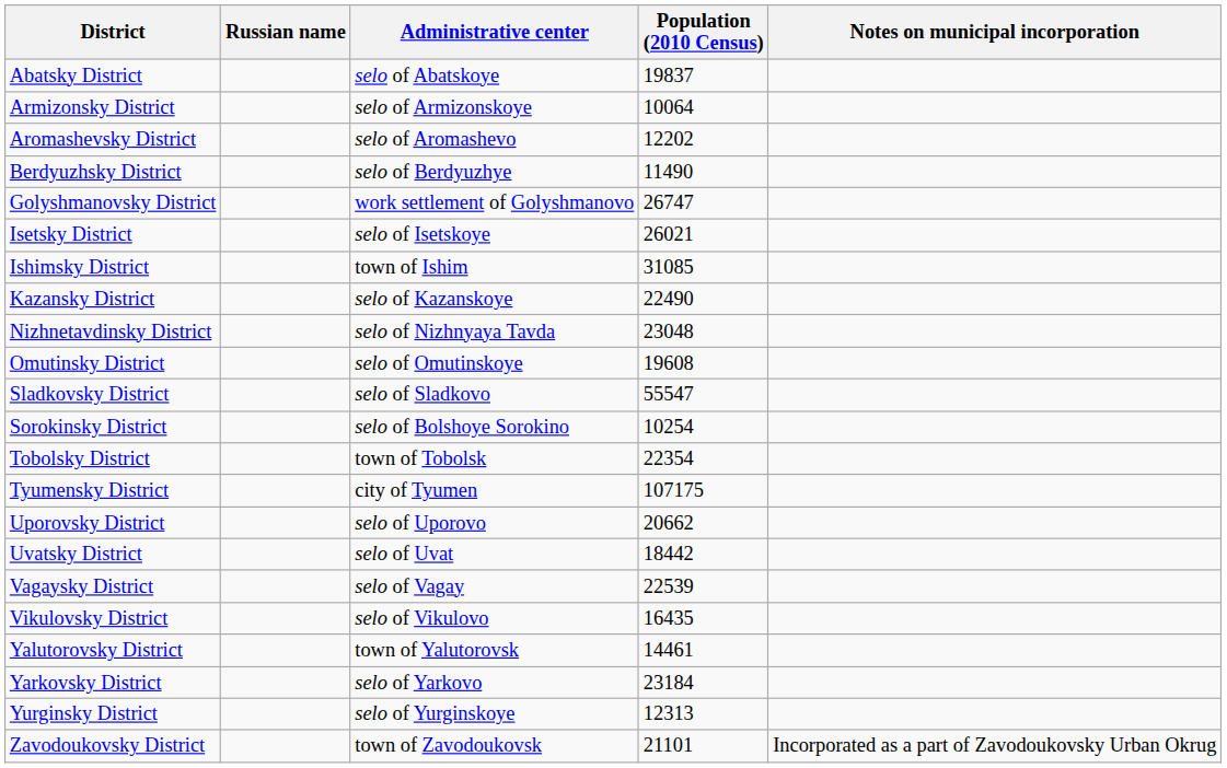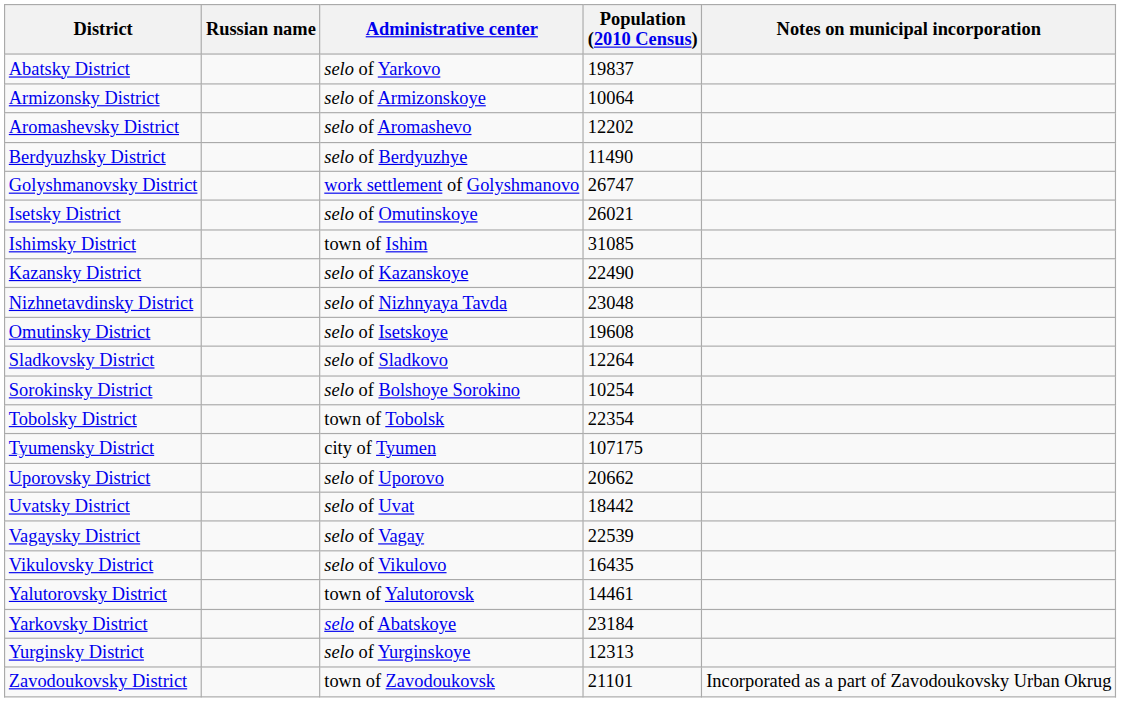 <table class="wikitable sortable">
 <tr>
 <th>District</th>
 <th>Russian name</th>
 <th><a href='#'>Administrative center</a></th>
 <th>Population<br>(<a href='#'>2010 Census</a>)</th>
 <th class="unsortable">Notes on municipal incorporation</th>
 </tr>
 <tr>
 <td><a href='#'>Abatsky District</a></td>
 <td></td>
-<td><em><a href='#'>selo</a></em> of <a href='#'>Abatskoye</a></td>
+<td><em>selo</em> of <a href='#'>Yarkovo</a></td>
 <td>19837</td>
 <td></td>
 </tr>
 <tr>
 <td><a href='#'>Armizonsky District</a></td>
 <td></td>
 <td><em>selo</em> of <a href='#'>Armizonskoye</a></td>
 <td>10064</td>
 <td></td>
 </tr>
 <tr>
 <td><a href='#'>Aromashevsky District</a></td>
 <td></td>
 <td><em>selo</em> of <a href='#'>Aromashevo</a></td>
 <td>12202</td>
 <td></td>
 </tr>
 <tr>
 <td><a href='#'>Berdyuzhsky District</a></td>
 <td></td>
 <td><em>selo</em> of <a href='#'>Berdyuzhye</a></td>
 <td>11490</td>
 <td></td>
 </tr>
 <tr>
 <td><a href='#'>Golyshmanovsky District</a></td>
 <td></td>
 <td><a href='#'>work settlement</a> of <a href='#'>Golyshmanovo</a></td>
 <td>26747</td>
 <td></td>
 </tr>
 <tr>
 <td><a href='#'>Isetsky District</a></td>
 <td></td>
-<td><em>selo</em> of <a href='#'>Isetskoye</a></td>
+<td><em>selo</em> of <a href='#'>Omutinskoye</a></td>
 <td>26021</td>
 <td></td>
 </tr>
 <tr>
 <td><a href='#'>Ishimsky District</a></td>
 <td></td>
 <td>town of <a href='#'>Ishim</a></td>
 <td>31085</td>
 <td></td>
 </tr>
 <tr>
 <td><a href='#'>Kazansky District</a></td>
 <td></td>
 <td><em>selo</em> of <a href='#'>Kazanskoye</a></td>
 <td>22490</td>
 <td></td>
 </tr>
 <tr>
 <td><a href='#'>Nizhnetavdinsky District</a></td>
 <td></td>
 <td><em>selo</em> of <a href='#'>Nizhnyaya Tavda</a></td>
 <td>23048</td>
 <td></td>
 </tr>
 <tr>
 <td><a href='#'>Omutinsky District</a></td>
 <td></td>
-<td><em>selo</em> of <a href='#'>Omutinskoye</a></td>
+<td><em>selo</em> of <a href='#'>Isetskoye</a></td>
 <td>19608</td>
 <td></td>
 </tr>
 <tr>
 <td><a href='#'>Sladkovsky District</a></td>
 <td></td>
 <td><em>selo</em> of <a href='#'>Sladkovo</a></td>
-<td>55547</td>
+<td>12264</td>
 <td></td>
 </tr>
 <tr>
 <td><a href='#'>Sorokinsky District</a></td>
 <td></td>
 <td><em>selo</em> of <a href='#'>Bolshoye Sorokino</a></td>
 <td>10254</td>
 <td></td>
 </tr>
 <tr>
 <td><a href='#'>Tobolsky District</a></td>
 <td></td>
 <td>town of <a href='#'>Tobolsk</a></td>
 <td>22354</td>
 <td></td>
 </tr>
 <tr>
 <td><a href='#'>Tyumensky District</a></td>
 <td></td>
 <td>city of <a href='#'>Tyumen</a></td>
 <td>107175</td>
 <td></td>
 </tr>
 <tr>
 <td><a href='#'>Uporovsky District</a></td>
 <td></td>
 <td><em>selo</em> of <a href='#'>Uporovo</a></td>
 <td>20662</td>
 <td></td>
 </tr>
 <tr>
 <td><a href='#'>Uvatsky District</a></td>
 <td></td>
 <td><em>selo</em> of <a href='#'>Uvat</a></td>
 <td>18442</td>
 <td></td>
 </tr>
 <tr>
 <td><a href='#'>Vagaysky District</a></td>
 <td></td>
 <td><em>selo</em> of <a href='#'>Vagay</a></td>
 <td>22539</td>
 <td></td>
 </tr>
 <tr>
 <td><a href='#'>Vikulovsky District</a></td>
 <td></td>
 <td><em>selo</em> of <a href='#'>Vikulovo</a></td>
 <td>16435</td>
 <td></td>
 </tr>
 <tr>
 <td><a href='#'>Yalutorovsky District</a></td>
 <td></td>
 <td>town of <a href='#'>Yalutorovsk</a></td>
 <td>14461</td>
 <td></td>
 </tr>
 <tr>
 <td><a href='#'>Yarkovsky District</a></td>
 <td></td>
-<td><em>selo</em> of <a href='#'>Yarkovo</a></td>
+<td><em><a href='#'>selo</a></em> of <a href='#'>Abatskoye</a></td>
 <td>23184</td>
 <td></td>
 </tr>
 <tr>
 <td><a href='#'>Yurginsky District</a></td>
 <td></td>
 <td><em>selo</em> of <a href='#'>Yurginskoye</a></td>
 <td>12313</td>
 <td></td>
 </tr>
 <tr>
 <td><a href='#'>Zavodoukovsky District</a></td>
 <td></td>
 <td>town of <a href='#'>Zavodoukovsk</a></td>
 <td>21101</td>
 <td>Incorporated as a part of Zavodoukovsky Urban Okrug</td>
 </tr>
 </table>
